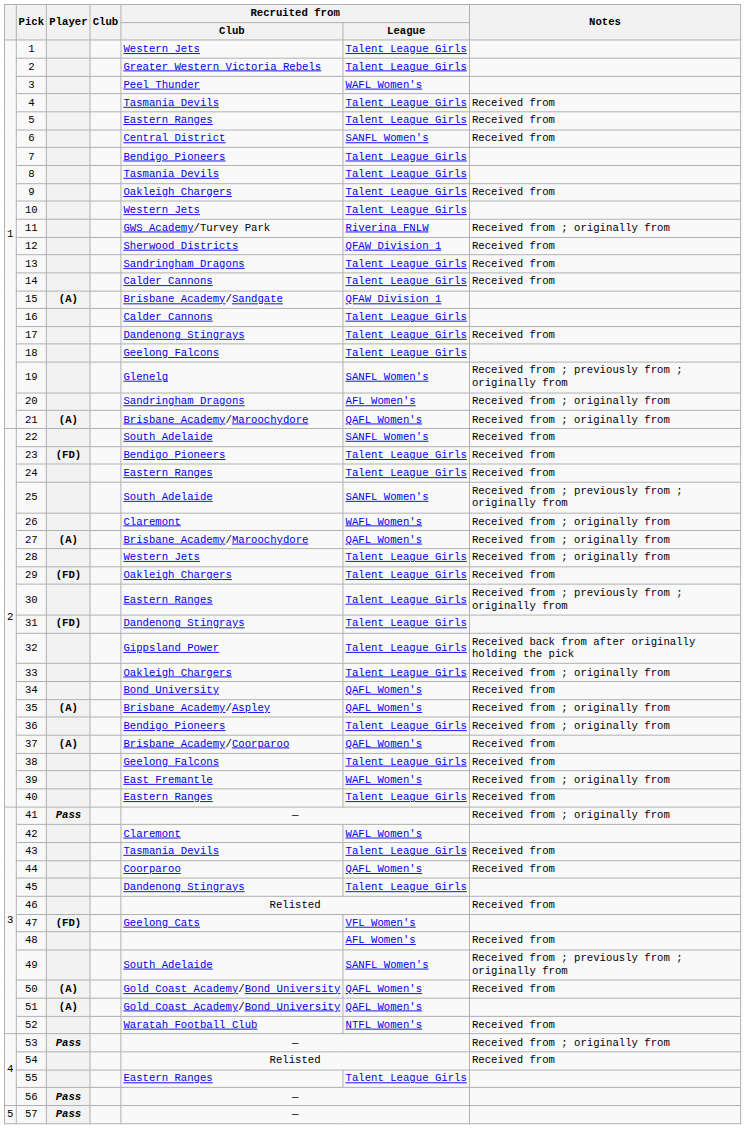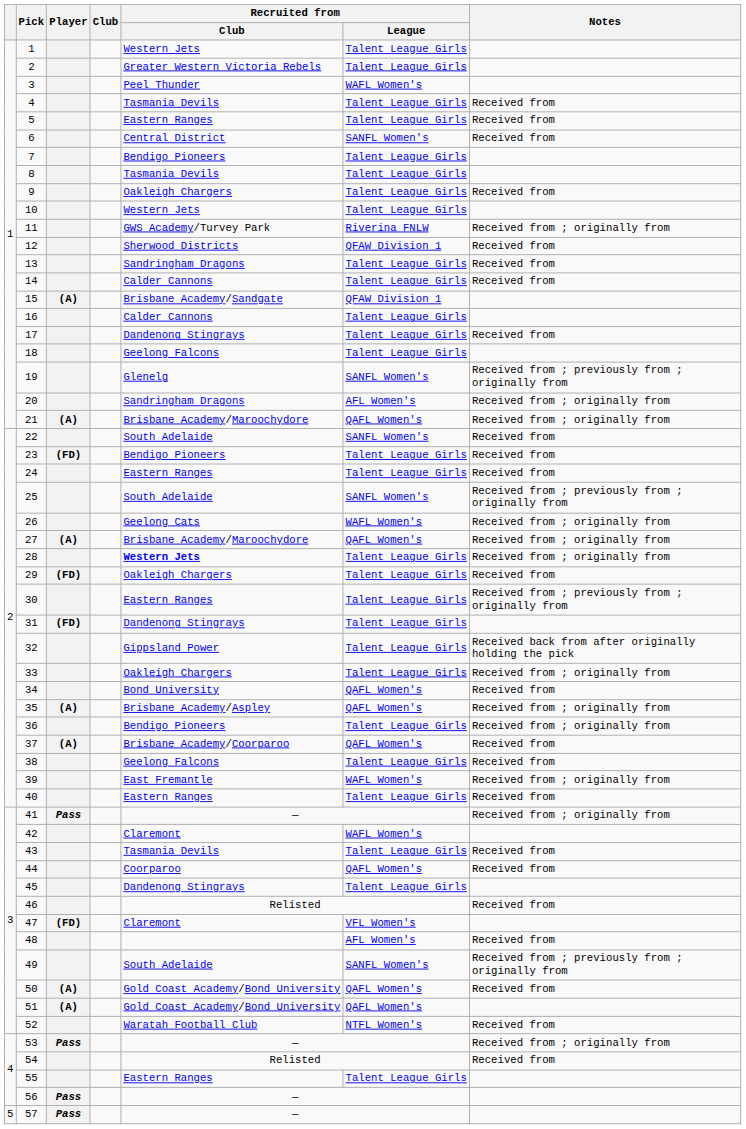 <table class="wikitable sortable plainrowheaders" style=font-size:90%>
 <tr>
 <th rowspan=2></th>
 <th rowspan=2>Pick</th>
 <th rowspan=2>Player</th>
 <th rowspan=2>Club</th>
 <th colspan=2>Recruited from</th>
 <th rowspan=2 class=unsortable style=width:25em>Notes</th>
 </tr>
 <tr>
 <th>Club</th>
 <th>League</th>
 </tr>
 <tr>
 <td rowspan=21 align=center>1</td>
 <td align=center>1</td>
 <th scope=row></th>
 <td></td>
 <td><a href='#'>Western Jets</a></td>
 <td><a href='#'>Talent League Girls</a></td>
 <td></td>
 </tr>
 <tr>
 <td align=center>2</td>
 <th scope=row></th>
 <td></td>
 <td><a href='#'>Greater Western Victoria Rebels</a></td>
 <td><a href='#'>Talent League Girls</a></td>
 <td></td>
 </tr>
 <tr>
 <td align=center>3</td>
 <th scope=row></th>
 <td></td>
 <td><a href='#'>Peel Thunder</a></td>
 <td><a href='#'>WAFL Women's</a></td>
 <td></td>
 </tr>
 <tr>
 <td align=center>4</td>
 <th scope=row></th>
 <td></td>
 <td><a href='#'>Tasmania Devils</a></td>
 <td><a href='#'>Talent League Girls</a></td>
 <td>Received from </td>
 </tr>
 <tr>
 <td align=center>5</td>
 <th scope=row></th>
 <td></td>
 <td><a href='#'>Eastern Ranges</a></td>
 <td><a href='#'>Talent League Girls</a></td>
 <td>Received from </td>
 </tr>
 <tr>
 <td align=center>6</td>
 <th scope=row></th>
 <td></td>
 <td><a href='#'>Central District</a></td>
 <td><a href='#'>SANFL Women's</a></td>
 <td>Received from </td>
 </tr>
 <tr>
 <td align=center>7</td>
 <th scope=row></th>
 <td></td>
 <td><a href='#'>Bendigo Pioneers</a></td>
 <td><a href='#'>Talent League Girls</a></td>
 <td></td>
 </tr>
 <tr>
 <td align=center>8</td>
 <th scope=row></th>
 <td></td>
 <td><a href='#'>Tasmania Devils</a></td>
 <td><a href='#'>Talent League Girls</a></td>
 <td></td>
 </tr>
 <tr>
 <td align=center>9</td>
 <th scope=row></th>
 <td></td>
 <td><a href='#'>Oakleigh Chargers</a></td>
 <td><a href='#'>Talent League Girls</a></td>
 <td>Received from </td>
 </tr>
 <tr>
 <td align=center>10</td>
 <th scope=row></th>
 <td></td>
 <td><a href='#'>Western Jets</a></td>
 <td><a href='#'>Talent League Girls</a></td>
 <td></td>
 </tr>
 <tr>
 <td align=center>11</td>
 <th scope=row></th>
 <td></td>
 <td><a href='#'>GWS Academy</a>/Turvey Park</td>
 <td><a href='#'>Riverina FNLW</a></td>
 <td>Received from ; originally from </td>
 </tr>
 <tr>
 <td align=center>12</td>
 <th scope=row></th>
 <td></td>
 <td><a href='#'>Sherwood Districts</a></td>
 <td><a href='#'>QFAW Division 1</a></td>
 <td>Received from </td>
 </tr>
 <tr>
 <td align=center>13</td>
 <th scope=row></th>
 <td></td>
 <td><a href='#'>Sandringham Dragons</a></td>
 <td><a href='#'>Talent League Girls</a></td>
 <td>Received from </td>
 </tr>
 <tr>
 <td align=center>14</td>
 <th scope=row></th>
 <td></td>
 <td><a href='#'>Calder Cannons</a></td>
 <td><a href='#'>Talent League Girls</a></td>
 <td>Received from </td>
 </tr>
 <tr>
 <td align=center>15</td>
 <th scope=row> (A)</th>
 <td></td>
 <td><a href='#'>Brisbane Academy</a>/<a href='#'>Sandgate</a></td>
 <td><a href='#'>QFAW Division 1</a></td>
 <td></td>
 </tr>
 <tr>
 <td align=center>16</td>
 <th scope=row></th>
 <td></td>
 <td><a href='#'>Calder Cannons</a></td>
 <td><a href='#'>Talent League Girls</a></td>
 <td></td>
 </tr>
 <tr>
 <td align=center>17</td>
 <th scope=row></th>
 <td></td>
 <td><a href='#'>Dandenong Stingrays</a></td>
 <td><a href='#'>Talent League Girls</a></td>
 <td>Received from </td>
 </tr>
 <tr>
 <td align=center>18</td>
 <th scope=row></th>
 <td></td>
 <td><a href='#'>Geelong Falcons</a></td>
 <td><a href='#'>Talent League Girls</a></td>
 <td></td>
 </tr>
 <tr>
 <td align=center>19</td>
 <th scope=row></th>
 <td></td>
 <td><a href='#'>Glenelg</a></td>
 <td><a href='#'>SANFL Women's</a></td>
 <td>Received from ; previously from ; originally from </td>
 </tr>
 <tr>
 <td align=center>20</td>
 <th scope=row></th>
 <td></td>
 <td><a href='#'>Sandringham Dragons</a></td>
 <td><a href='#'>AFL Women's</a></td>
 <td>Received from ; originally from </td>
 </tr>
 <tr>
 <td align=center>21</td>
 <th scope=row> (A)</th>
 <td></td>
 <td><a href='#'>Brisbane Academy</a>/<a href='#'>Maroochydore</a></td>
 <td><a href='#'>QAFL Women's</a></td>
 <td>Received from ; originally from </td>
 </tr>
 <tr>
 <td rowspan=19 align=center>2</td>
 <td align=center>22</td>
 <th scope=row></th>
 <td></td>
 <td><a href='#'>South Adelaide</a></td>
 <td><a href='#'>SANFL Women's</a></td>
 <td>Received from </td>
 </tr>
 <tr>
 <td align=center>23</td>
 <th scope=row> (FD)</th>
 <td></td>
 <td><a href='#'>Bendigo Pioneers</a></td>
 <td><a href='#'>Talent League Girls</a></td>
 <td>Received from </td>
 </tr>
 <tr>
 <td align=center>24</td>
 <th scope=row></th>
 <td></td>
 <td><a href='#'>Eastern Ranges</a></td>
 <td><a href='#'>Talent League Girls</a></td>
 <td>Received from </td>
 </tr>
 <tr>
 <td align=center>25</td>
 <th scope=row></th>
 <td></td>
 <td><a href='#'>South Adelaide</a></td>
 <td><a href='#'>SANFL Women's</a></td>
 <td>Received from ; previously from ; originally from </td>
 </tr>
 <tr>
 <td align=center>26</td>
 <th scope=row></th>
 <td></td>
-<td><a href='#'>Claremont</a></td>
+<td><a href='#'>Geelong Cats</a></td>
 <td><a href='#'>WAFL Women's</a></td>
 <td>Received from ; originally from </td>
 </tr>
 <tr>
 <td align=center>27</td>
 <th scope=row> (A)</th>
 <td></td>
 <td><a href='#'>Brisbane Academy</a>/<a href='#'>Maroochydore</a></td>
 <td><a href='#'>QAFL Women's</a></td>
 <td>Received from ; originally from </td>
 </tr>
 <tr>
 <td align=center>28</td>
 <th scope=row></th>
 <td></td>
-<td><a href='#'>Western Jets</a></td>
+<td><strong><a href='#'>Western Jets</a></strong></td>
 <td><a href='#'>Talent League Girls</a></td>
 <td>Received from ; originally from </td>
 </tr>
 <tr>
 <td align=center>29</td>
 <th scope=row> (FD)</th>
 <td></td>
 <td><a href='#'>Oakleigh Chargers</a></td>
 <td><a href='#'>Talent League Girls</a></td>
 <td>Received from </td>
 </tr>
 <tr>
 <td align=center>30</td>
 <th scope=row></th>
 <td></td>
 <td><a href='#'>Eastern Ranges</a></td>
 <td><a href='#'>Talent League Girls</a></td>
 <td>Received from ; previously from ; originally from </td>
 </tr>
 <tr>
 <td align=center>31</td>
 <th scope=row> (FD)</th>
 <td></td>
 <td><a href='#'>Dandenong Stingrays</a></td>
 <td><a href='#'>Talent League Girls</a></td>
 <td></td>
 </tr>
 <tr>
 <td align=center>32</td>
 <th scope=row></th>
 <td></td>
 <td><a href='#'>Gippsland Power</a></td>
 <td><a href='#'>Talent League Girls</a></td>
 <td>Received back from  after originally holding the pick</td>
 </tr>
 <tr>
 <td align=center>33</td>
 <th scope=row></th>
 <td></td>
 <td><a href='#'>Oakleigh Chargers</a></td>
 <td><a href='#'>Talent League Girls</a></td>
 <td>Received from ; originally from </td>
 </tr>
 <tr>
 <td align=center>34</td>
 <th scope=row></th>
 <td></td>
 <td><a href='#'>Bond University</a></td>
 <td><a href='#'>QAFL Women's</a></td>
 <td>Received from </td>
 </tr>
 <tr>
 <td align=center>35</td>
 <th scope=row> (A)</th>
 <td></td>
 <td><a href='#'>Brisbane Academy</a>/<a href='#'>Aspley</a></td>
 <td><a href='#'>QAFL Women's</a></td>
 <td>Received from ; originally from </td>
 </tr>
 <tr>
 <td align=center>36</td>
 <th scope=row></th>
 <td></td>
 <td><a href='#'>Bendigo Pioneers</a></td>
 <td><a href='#'>Talent League Girls</a></td>
 <td>Received from ; originally from </td>
 </tr>
 <tr>
 <td align=center>37</td>
 <th scope=row> (A)</th>
 <td></td>
 <td><a href='#'>Brisbane Academy</a>/<a href='#'>Coorparoo</a></td>
 <td><a href='#'>QAFL Women's</a></td>
 <td>Received from </td>
 </tr>
 <tr>
 <td align=center>38</td>
 <th scope=row></th>
 <td></td>
 <td><a href='#'>Geelong Falcons</a></td>
 <td><a href='#'>Talent League Girls</a></td>
 <td>Received from </td>
 </tr>
 <tr>
 <td align=center>39</td>
 <th scope=row></th>
 <td></td>
 <td><a href='#'>East Fremantle</a></td>
 <td><a href='#'>WAFL Women's</a></td>
 <td>Received from ; originally from </td>
 </tr>
 <tr>
 <td align=center>40</td>
 <th scope=row></th>
 <td></td>
 <td><a href='#'>Eastern Ranges</a></td>
 <td><a href='#'>Talent League Girls</a></td>
 <td>Received from </td>
 </tr>
 <tr>
 <td rowspan=12 align=center>3</td>
 <td align=center>41</td>
 <th scope=row><em>Pass</em></th>
 <td></td>
 <td colspan=2 align=center>—</td>
 <td>Received from ; originally from </td>
 </tr>
 <tr>
 <td align=center>42</td>
 <th scope=row></th>
 <td></td>
 <td><a href='#'>Claremont</a></td>
 <td><a href='#'>WAFL Women's</a></td>
 <td></td>
 </tr>
 <tr>
 <td align=center>43</td>
 <th scope=row></th>
 <td></td>
 <td><a href='#'>Tasmania Devils</a></td>
 <td><a href='#'>Talent League Girls</a></td>
 <td>Received from </td>
 </tr>
 <tr>
 <td align=center>44</td>
 <th scope=row></th>
 <td></td>
 <td><a href='#'>Coorparoo</a></td>
 <td><a href='#'>QAFL Women's</a></td>
 <td>Received from </td>
 </tr>
 <tr>
 <td align=center>45</td>
 <th scope=row></th>
 <td></td>
 <td><a href='#'>Dandenong Stingrays</a></td>
 <td><a href='#'>Talent League Girls</a></td>
 <td></td>
 </tr>
 <tr>
 <td align=center>46</td>
 <th scope=row></th>
 <td></td>
 <td colspan=2 align=center>Relisted</td>
 <td>Received from </td>
 </tr>
 <tr>
 <td align=center>47</td>
 <th scope=row> (FD)</th>
 <td></td>
-<td><a href='#'>Geelong Cats</a></td>
+<td><a href='#'>Claremont</a></td>
 <td><a href='#'>VFL Women's</a></td>
 <td></td>
 </tr>
 <tr>
 <td align=center>48</td>
 <th scope=row></th>
 <td></td>
 <td></td>
 <td><a href='#'>AFL Women's</a></td>
 <td>Received from </td>
 </tr>
 <tr>
 <td align=center>49</td>
 <th scope=row></th>
 <td></td>
 <td><a href='#'>South Adelaide</a></td>
 <td><a href='#'>SANFL Women's</a></td>
 <td>Received from ; previously from ; originally from </td>
 </tr>
 <tr>
 <td align=center>50</td>
 <th scope=row> (A)</th>
 <td></td>
 <td><a href='#'>Gold Coast Academy</a>/<a href='#'>Bond University</a></td>
 <td><a href='#'>QAFL Women's</a></td>
 <td>Received from </td>
 </tr>
 <tr>
 <td align=center>51</td>
 <th scope=row> (A)</th>
 <td></td>
 <td><a href='#'>Gold Coast Academy</a>/<a href='#'>Bond University</a></td>
 <td><a href='#'>QAFL Women's</a></td>
 <td></td>
 </tr>
 <tr>
 <td align=center>52</td>
 <th scope=row></th>
 <td></td>
 <td><a href='#'>Waratah Football Club</a></td>
 <td><a href='#'>NTFL Women's</a></td>
 <td>Received from </td>
 </tr>
 <tr>
 <td rowspan=4 align=center>4</td>
 <td align=center>53</td>
 <th scope=row><em>Pass</em></th>
 <td></td>
 <td colspan=2 align=center>—</td>
 <td>Received from ; originally from </td>
 </tr>
 <tr>
 <td align=center>54</td>
 <th scope=row></th>
 <td></td>
 <td colspan=2 align=center>Relisted</td>
 <td>Received from </td>
 </tr>
 <tr>
 <td align=center>55</td>
 <th scope=row></th>
 <td></td>
 <td><a href='#'>Eastern Ranges</a></td>
 <td><a href='#'>Talent League Girls</a></td>
 <td></td>
 </tr>
 <tr>
 <td align=center>56</td>
 <th scope=row><em>Pass</em></th>
 <td></td>
 <td colspan=2 align=center>—</td>
 <td></td>
 </tr>
 <tr>
 <td align=center>5</td>
 <td align=center>57</td>
 <th scope=row><em>Pass</em></th>
 <td></td>
 <td colspan=2 align=center>—</td>
 <td></td>
 </tr>
 </table>
